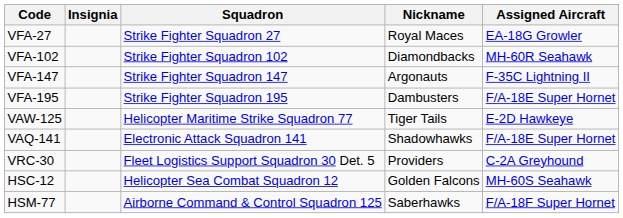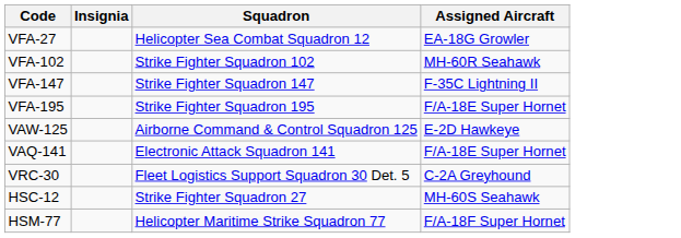 <table class="wikitable sortable">
 <tr>
 <th>Code</th>
 <th>Insignia</th>
 <th>Squadron</th>
-<th>Nickname</th>
 <th>Assigned Aircraft</th>
 </tr>
 <tr>
 <td>VFA-27</td>
 <td></td>
-<td><a href='#'>Strike Fighter Squadron 27</a></td>
-<td>Royal Maces</td>
+<td><a href='#'>Helicopter Sea Combat Squadron 12</a></td>
 <td><a href='#'>EA-18G Growler</a></td>
 </tr>
 <tr>
 <td>VFA-102</td>
 <td></td>
 <td><a href='#'>Strike Fighter Squadron 102</a></td>
-<td>Diamondbacks</td>
 <td><a href='#'>MH-60R Seahawk</a></td>
 </tr>
 <tr>
 <td>VFA-147</td>
 <td></td>
 <td><a href='#'>Strike Fighter Squadron 147</a></td>
-<td>Argonauts</td>
 <td><a href='#'>F-35C Lightning II</a></td>
 </tr>
 <tr>
 <td>VFA-195</td>
 <td></td>
 <td><a href='#'>Strike Fighter Squadron 195</a></td>
-<td>Dambusters</td>
 <td><a href='#'>F/A-18E Super Hornet</a></td>
 </tr>
 <tr>
 <td>VAW-125</td>
 <td></td>
-<td><a href='#'>Helicopter Maritime Strike Squadron 77</a></td>
-<td>Tiger Tails</td>
+<td><a href='#'>Airborne Command & Control Squadron 125</a></td>
 <td><a href='#'>E-2D Hawkeye</a></td>
 </tr>
 <tr>
 <td>VAQ-141</td>
 <td></td>
 <td><a href='#'>Electronic Attack Squadron 141</a></td>
-<td>Shadowhawks</td>
 <td><a href='#'>F/A-18E Super Hornet</a></td>
 </tr>
 <tr>
 <td>VRC-30</td>
 <td></td>
 <td><a href='#'>Fleet Logistics Support Squadron 30</a> Det. 5</td>
-<td>Providers</td>
 <td><a href='#'>C-2A Greyhound</a></td>
 </tr>
 <tr>
 <td>HSC-12</td>
 <td></td>
-<td><a href='#'>Helicopter Sea Combat Squadron 12</a></td>
-<td>Golden Falcons</td>
+<td><a href='#'>Strike Fighter Squadron 27</a></td>
 <td><a href='#'>MH-60S Seahawk</a></td>
 </tr>
 <tr>
 <td>HSM-77</td>
 <td></td>
-<td><a href='#'>Airborne Command & Control Squadron 125</a></td>
-<td>Saberhawks</td>
+<td><a href='#'>Helicopter Maritime Strike Squadron 77</a></td>
 <td><a href='#'>F/A-18F Super Hornet</a></td>
 </tr>
 </table>
